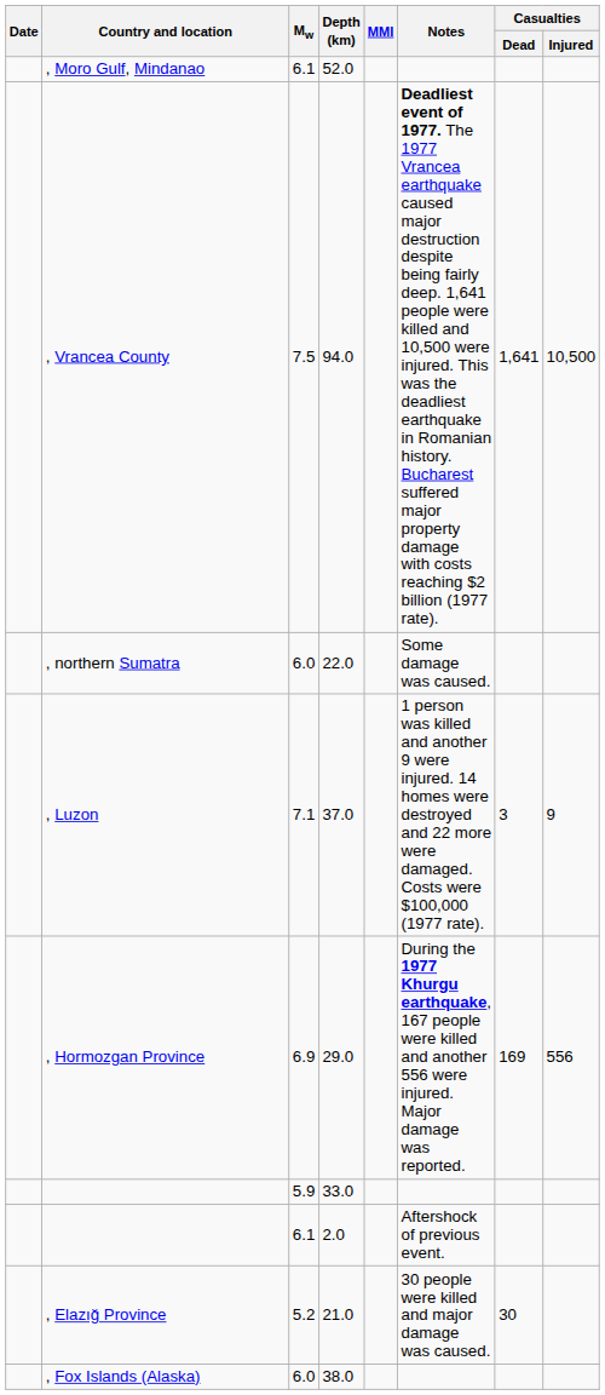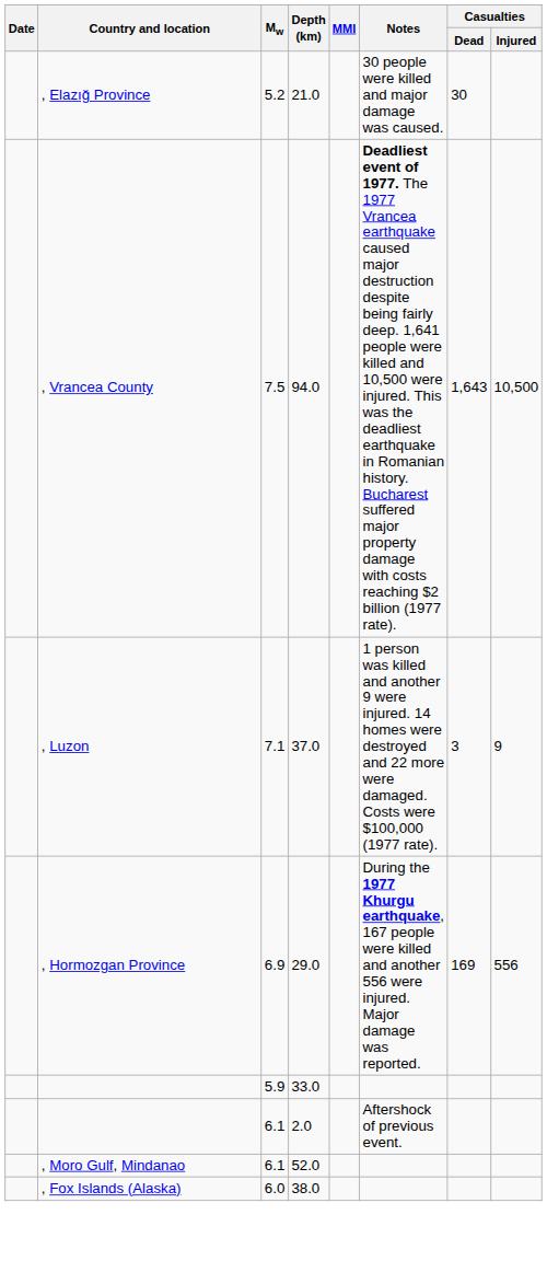 <table class="wikitable sortable sort-under" style="border:1px black; margin-left:1em;">
 <tr>
 <th rowspan="2"><small>Date</small></th>
 <th rowspan="2" style="width: 280px"><small>Country and location</small></th>
 <th rowspan="2"><small>M<sub>w</sub></small></th>
 <th rowspan="2"><small>Depth (km)</small></th>
 <th rowspan="2"><small><a href='#'>MMI</a></small></th>
 <th rowspan="2" class="unsortable"><small>Notes</small></th>
 <th colspan="2"><small>Casualties</small></th>
 </tr>
 <tr>
 <th><small>Dead</small></th>
 <th><small>Injured</small></th>
 </tr>
 <tr>
 <td></td>
-<td>, <a href='#'>Moro Gulf</a>, <a href='#'>Mindanao</a></td>
-<td>6.1</td>
-<td>52.0</td>
+<td>, <a href='#'>Elazığ Province</a></td>
+<td>5.2</td>
+<td>21.0</td>
 <td></td>
-<td></td>
-<td></td>
+<td>30 people were killed and major damage was caused.</td>
+<td>30</td>
 <td></td>
 </tr>
 <tr>
 <td></td>
 <td>, <a href='#'>Vrancea County</a></td>
 <td>7.5</td>
 <td>94.0</td>
 <td></td>
 <td><strong>Deadliest event of 1977.</strong> The <a href='#'>1977 Vrancea earthquake</a> caused major destruction despite being fairly deep. 1,641 people were killed and 10,500 were injured. This was the deadliest earthquake in Romanian history. <a href='#'>Bucharest</a> suffered major property damage with costs reaching $2 billion (1977 rate).</td>
-<td>1,641</td>
+<td>1,643</td>
 <td>10,500</td>
-</tr>
-<tr>
-<td></td>
-<td>, northern <a href='#'>Sumatra</a></td>
-<td>6.0</td>
-<td>22.0</td>
-<td></td>
-<td>Some damage was caused.</td>
-<td></td>
-<td></td>
 </tr>
 <tr>
 <td></td>
 <td>, <a href='#'>Luzon</a></td>
 <td>7.1</td>
 <td>37.0</td>
 <td></td>
 <td>1 person was killed and another 9 were injured. 14 homes were destroyed and 22 more were damaged. Costs were $100,000 (1977 rate).</td>
 <td>3</td>
 <td>9</td>
 </tr>
 <tr>
 <td></td>
 <td>, <a href='#'>Hormozgan Province</a></td>
 <td>6.9</td>
 <td>29.0</td>
 <td></td>
 <td>During the <strong><a href='#'>1977 Khurgu earthquake</a></strong>, 167 people were killed and another 556 were injured. Major damage was reported.</td>
 <td>169</td>
 <td>556</td>
 </tr>
 <tr>
 <td></td>
 <td></td>
 <td>5.9</td>
 <td>33.0</td>
 <td></td>
 <td></td>
 <td></td>
 <td></td>
 </tr>
 <tr>
 <td></td>
 <td></td>
 <td>6.1</td>
 <td>2.0</td>
 <td></td>
 <td>Aftershock of previous event.</td>
 <td></td>
 <td></td>
 </tr>
 <tr>
 <td></td>
-<td>, <a href='#'>Elazığ Province</a></td>
-<td>5.2</td>
-<td>21.0</td>
+<td>, <a href='#'>Moro Gulf</a>, <a href='#'>Mindanao</a></td>
+<td>6.1</td>
+<td>52.0</td>
 <td></td>
-<td>30 people were killed and major damage was caused.</td>
-<td>30</td>
+<td></td>
+<td></td>
 <td></td>
 </tr>
 <tr>
 <td></td>
 <td>, <a href='#'>Fox Islands (Alaska)</a></td>
 <td>6.0</td>
 <td>38.0</td>
 <td></td>
 <td></td>
 <td></td>
 <td></td>
 </tr>
 </table>
